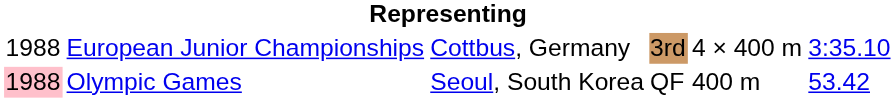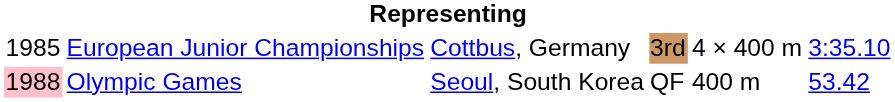 <table>
 <tr>
 <th colspan=6>Representing </th>
 </tr>
 <tr>
-<td>1988</td>
+<td>1985</td>
 <td><a href='#'>European Junior Championships</a></td>
 <td><a href='#'>Cottbus</a>, Germany</td>
 <td bgcolor=cc9966>3rd</td>
 <td>4 × 400 m</td>
 <td><a href='#'>3:35.10</a></td>
 </tr>
 <tr>
 <td style="background: pink;">1988</td>
 <td><a href='#'>Olympic Games</a></td>
 <td><a href='#'>Seoul</a>, South Korea</td>
 <td>QF</td>
 <td>400 m</td>
 <td><a href='#'>53.42</a></td>
 </tr>
 </table>
